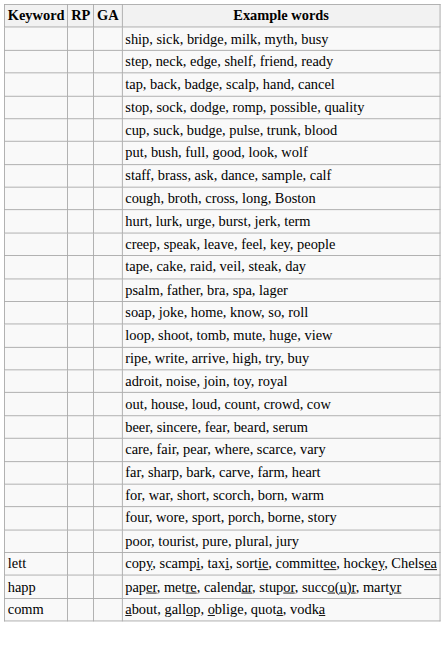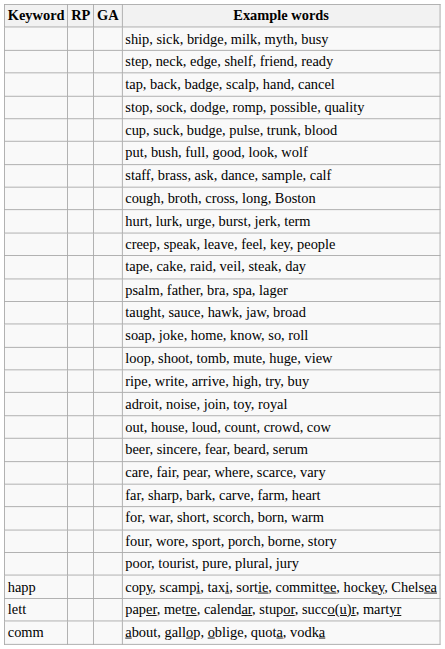 <table class="wikitable sortable">
 <tr>
 <th>Keyword</th>
 <th>RP</th>
 <th>GA</th>
 <th class="unsortable">Example words</th>
 </tr>
 <tr>
 <td></td>
 <td> </td>
 <td> </td>
 <td>ship, sick, bridge, milk, myth, busy</td>
 </tr>
 <tr>
 <td></td>
 <td> </td>
 <td> </td>
 <td>step, neck, edge, shelf, friend, ready</td>
 </tr>
 <tr>
 <td></td>
 <td> </td>
 <td> </td>
 <td>tap, back, badge, scalp, hand, cancel</td>
 </tr>
 <tr>
 <td></td>
 <td> </td>
 <td> </td>
 <td>stop, sock, dodge, romp, possible, quality</td>
 </tr>
 <tr>
 <td></td>
 <td> </td>
 <td> </td>
 <td>cup, suck, budge, pulse, trunk, blood</td>
 </tr>
 <tr>
 <td></td>
 <td> </td>
 <td> </td>
 <td>put, bush, full, good, look, wolf</td>
 </tr>
 <tr>
 <td></td>
 <td> </td>
 <td> </td>
 <td>staff, brass, ask, dance, sample, calf</td>
 </tr>
 <tr>
 <td></td>
 <td> </td>
 <td> </td>
 <td>cough, broth, cross, long, Boston</td>
 </tr>
 <tr>
 <td></td>
 <td> </td>
 <td> </td>
 <td>hurt, lurk, urge, burst, jerk, term</td>
 </tr>
 <tr>
 <td></td>
 <td> </td>
 <td> </td>
 <td>creep, speak, leave, feel, key, people</td>
 </tr>
 <tr>
 <td></td>
 <td> </td>
 <td> </td>
 <td>tape, cake, raid, veil, steak, day</td>
 </tr>
 <tr>
 <td></td>
 <td> </td>
 <td> </td>
 <td>psalm, father, bra, spa, lager</td>
 </tr>
 <tr>
 <td></td>
 <td> </td>
 <td> </td>
+<td>taught, sauce, hawk, jaw, broad</td>
+</tr>
+<tr>
+<td></td>
+<td> </td>
+<td> </td>
 <td>soap, joke, home, know, so, roll</td>
 </tr>
 <tr>
 <td></td>
 <td> </td>
 <td> </td>
 <td>loop, shoot, tomb, mute, huge, view</td>
 </tr>
 <tr>
 <td></td>
 <td> </td>
 <td> </td>
 <td>ripe, write, arrive, high, try, buy</td>
 </tr>
 <tr>
 <td></td>
 <td> </td>
 <td> </td>
 <td>adroit, noise, join, toy, royal</td>
 </tr>
 <tr>
 <td></td>
 <td> </td>
 <td> </td>
 <td>out, house, loud, count, crowd, cow</td>
 </tr>
 <tr>
 <td></td>
 <td> </td>
 <td> </td>
 <td>beer, sincere, fear, beard, serum</td>
 </tr>
 <tr>
 <td></td>
 <td> </td>
 <td> </td>
 <td>care, fair, pear, where, scarce, vary</td>
 </tr>
 <tr>
 <td></td>
 <td> </td>
 <td> </td>
 <td>far, sharp, bark, carve, farm, heart</td>
 </tr>
 <tr>
 <td></td>
 <td> </td>
 <td> </td>
 <td>for, war, short, scorch, born, warm</td>
 </tr>
 <tr>
 <td></td>
 <td> </td>
 <td> </td>
 <td>four, wore, sport, porch, borne, story</td>
 </tr>
 <tr>
 <td></td>
 <td> </td>
 <td> </td>
 <td>poor, tourist, pure, plural, jury</td>
 </tr>
 <tr>
-<td>lett</td>
+<td>happ</td>
 <td> </td>
 <td> </td>
 <td>cop<u>y</u>, scamp<u>i</u>, tax<u>i</u>, sort<u>ie</u>, committ<u>ee</u>, hock<u>ey</u>, Chels<u>ea</u></td>
 </tr>
 <tr>
-<td>happ</td>
+<td>lett</td>
 <td></td>
 <td></td>
 <td>pap<u>er</u>, met<u>re</u>, calend<u>ar</u>, stup<u>or</u>, succ<u>o(u)r</u>, mart<u>yr</u></td>
 </tr>
 <tr>
 <td>comm</td>
 <td></td>
 <td></td>
 <td><u>a</u>bout, gall<u>o</u>p, <u>o</u>blige, quot<u>a</u>, vodk<u>a</u></td>
 </tr>
 </table>
